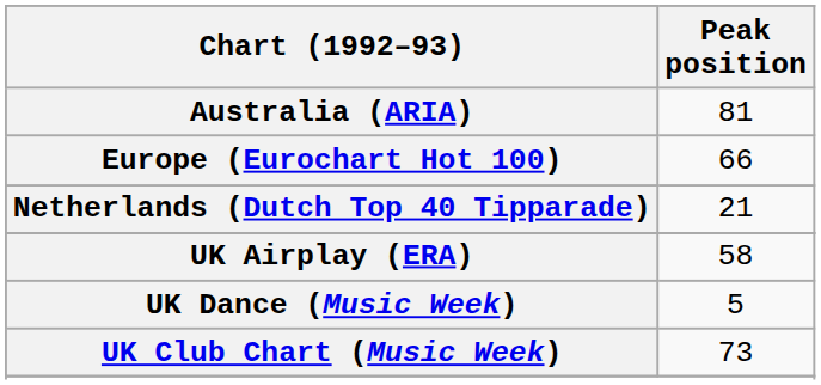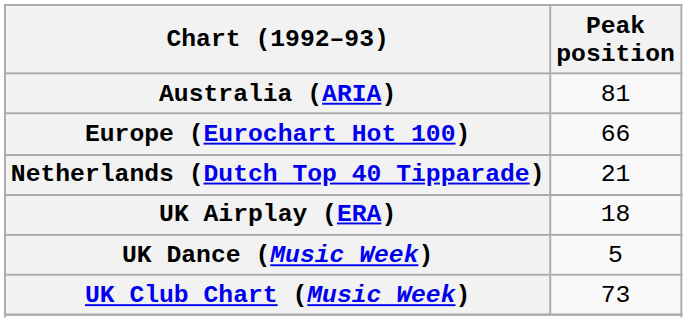 <table class="wikitable sortable plainrowheaders" style="text-align:center;">
 <tr>
 <th scope="col">Chart (1992–93)</th>
 <th scope="col">Peak<br>position</th>
 </tr>
 <tr>
 <th scope="row">Australia (<a href='#'>ARIA</a>)</th>
 <td>81</td>
 </tr>
 <tr>
 <th scope="row">Europe (<a href='#'>Eurochart Hot 100</a>)</th>
 <td>66</td>
 </tr>
 <tr>
 <th scope="row">Netherlands (<a href='#'>Dutch Top 40 Tipparade</a>)</th>
 <td>21</td>
 </tr>
 <tr>
 </tr>
 <tr>
 </tr>
 <tr>
 </tr>
 <tr>
 <th scope="row">UK Airplay (<a href='#'>ERA</a>)</th>
-<td>58</td>
+<td>18</td>
 </tr>
 <tr>
 <th scope="row">UK Dance (<em><a href='#'>Music Week</a></em>)</th>
 <td>5</td>
 </tr>
 <tr>
 <th scope="row"><a href='#'>UK Club Chart</a> (<em><a href='#'>Music Week</a></em>)</th>
 <td>73</td>
 </tr>
 <tr>
 </tr>
 <tr>
 </tr>
 <tr>
 </tr>
 <tr>
 </tr>
 </table>
